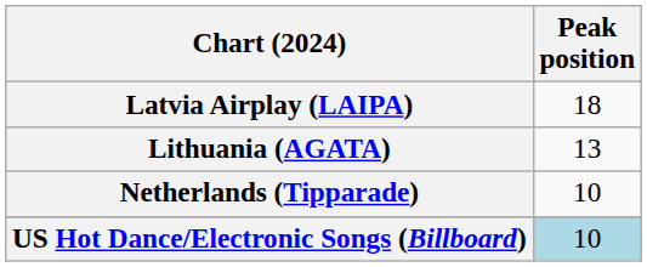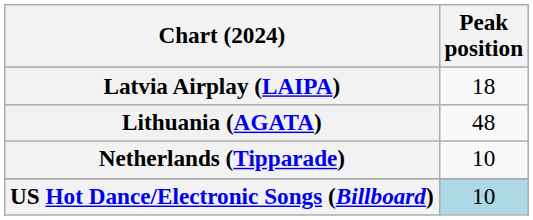 <table class="wikitable sortable plainrowheaders" style="text-align:center">
 <tr>
 <th scope="col">Chart (2024)</th>
 <th scope="col">Peak<br>position</th>
 </tr>
 <tr>
 <th scope="row">Latvia Airplay (<a href='#'>LAIPA</a>)<br><em></em></th>
 <td>18</td>
 </tr>
 <tr>
 <th scope="row">Lithuania (<a href='#'>AGATA</a>)</th>
-<td>13</td>
+<td>48</td>
 </tr>
 <tr>
 <th scope="row">Netherlands (<a href='#'>Tipparade</a>)</th>
 <td>10</td>
 </tr>
 <tr>
 </tr>
 <tr>
 </tr>
 <tr>
 </tr>
 <tr>
 <th scope="row">US <a href='#'>Hot Dance/Electronic Songs</a> (<em><a href='#'>Billboard</a></em>)</th>
 <td style="background: lightblue;">10</td>
 </tr>
 </table>
